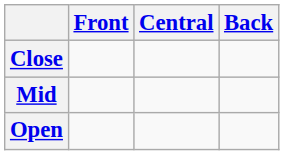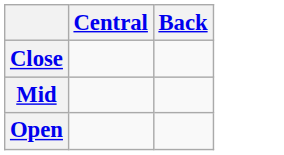 <table class="wikitable">
 <tr>
 <th></th>
-<th><strong><a href='#'>Front</a></strong></th>
 <th><strong><a href='#'>Central</a></strong></th>
 <th><strong><a href='#'>Back</a></strong></th>
 </tr>
 <tr>
 <th><a href='#'>Close</a></th>
-<td align=center></td>
 <td></td>
 <td align=center></td>
 </tr>
 <tr>
 <th><a href='#'>Mid</a></th>
-<td align=center></td>
 <td></td>
 <td align=center></td>
 </tr>
 <tr>
 <th><a href='#'>Open</a></th>
-<td></td>
 <td align=center></td>
 <td></td>
 </tr>
 </table>
